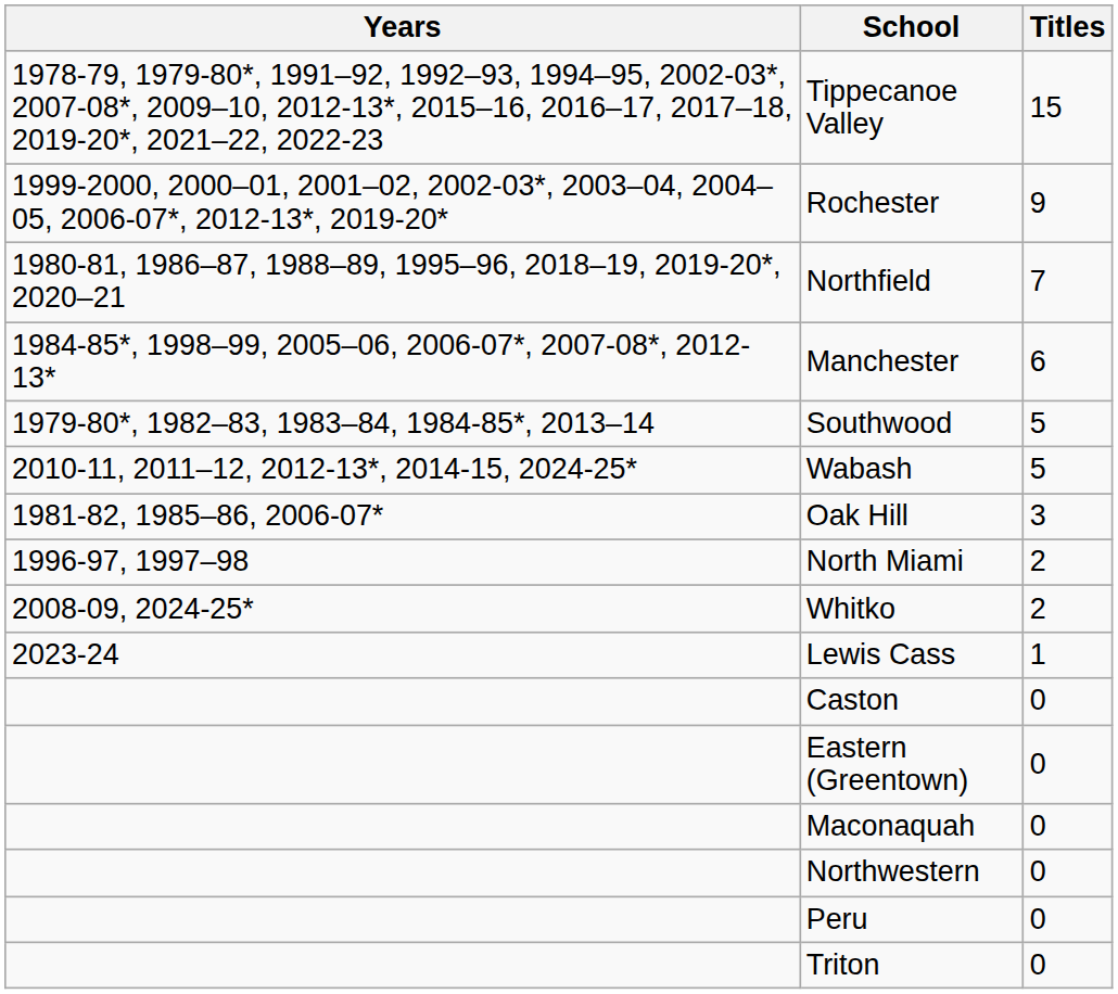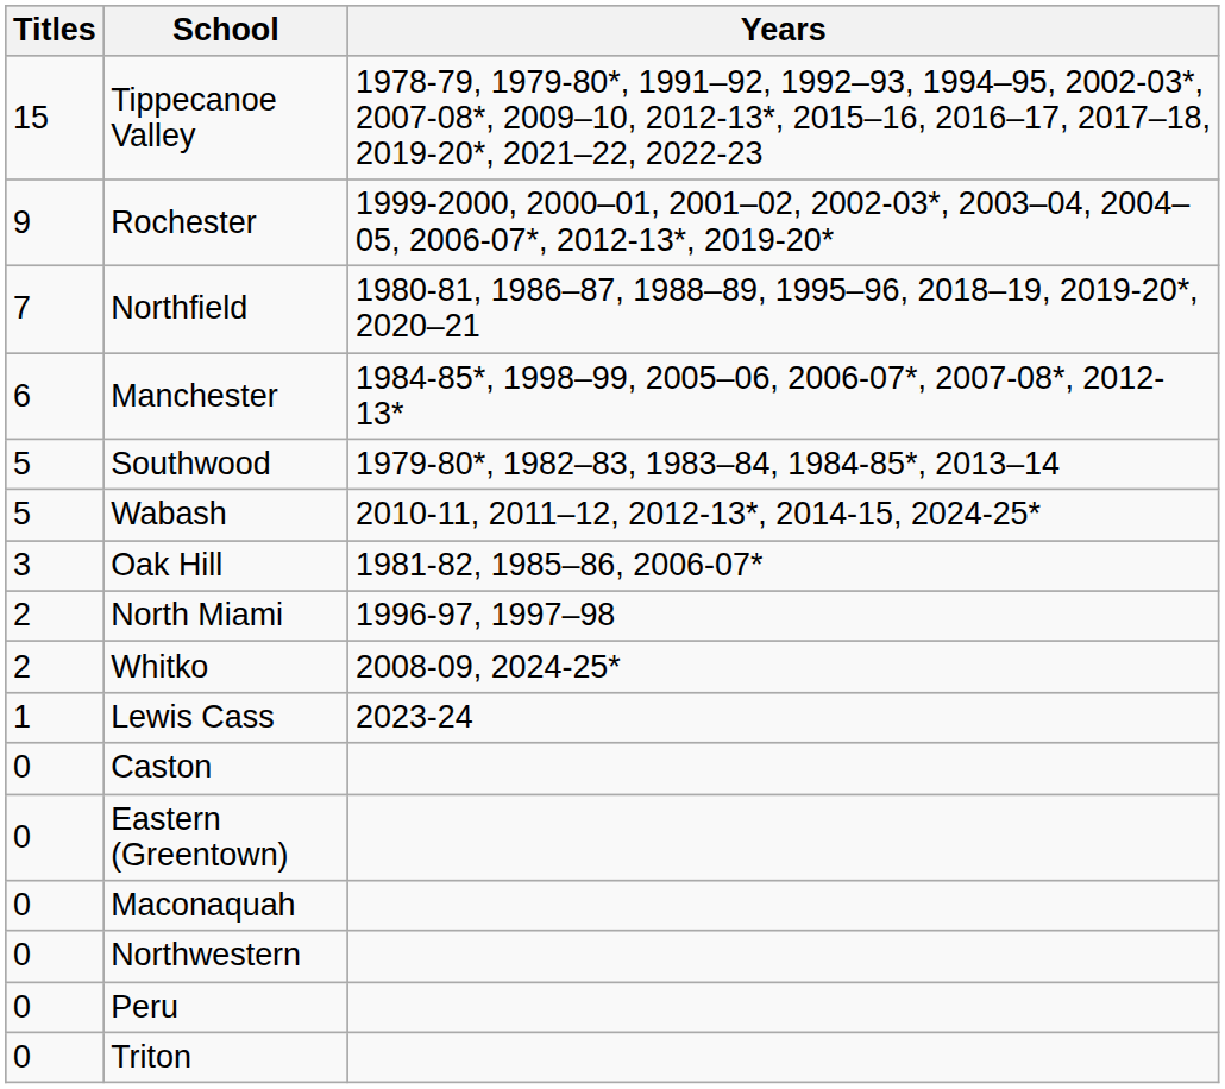 <table class="wikitable">
 <tr>
+<th>Titles</th>
+<th>School</th>
 <th>Years</th>
-<th>School</th>
-<th>Titles</th>
 </tr>
 <tr>
+<td>15</td>
+<td>Tippecanoe Valley</td>
 <td>1978-79, 1979-80*, 1991–92, 1992–93, 1994–95, 2002-03*, 2007-08*, 2009–10, 2012-13*, 2015–16, 2016–17, 2017–18, 2019-20*, 2021–22, 2022-23</td>
-<td>Tippecanoe Valley</td>
-<td>15</td>
 </tr>
 <tr>
+<td>9</td>
+<td>Rochester</td>
 <td>1999-2000, 2000–01, 2001–02, 2002-03*, 2003–04, 2004–05, 2006-07*, 2012-13*, 2019-20*</td>
-<td>Rochester</td>
-<td>9</td>
 </tr>
 <tr>
+<td>7</td>
+<td>Northfield</td>
 <td>1980-81, 1986–87, 1988–89, 1995–96, 2018–19, 2019-20*, 2020–21</td>
-<td>Northfield</td>
-<td>7</td>
 </tr>
 <tr>
+<td>6</td>
+<td>Manchester</td>
 <td>1984-85*, 1998–99, 2005–06, 2006-07*, 2007-08*, 2012-13*</td>
-<td>Manchester</td>
-<td>6</td>
 </tr>
 <tr>
+<td>5</td>
+<td>Southwood</td>
 <td>1979-80*, 1982–83, 1983–84, 1984-85*, 2013–14</td>
-<td>Southwood</td>
-<td>5</td>
 </tr>
 <tr>
+<td>5</td>
+<td>Wabash</td>
 <td>2010-11, 2011–12, 2012-13*, 2014-15, 2024-25*</td>
-<td>Wabash</td>
-<td>5</td>
 </tr>
 <tr>
+<td>3</td>
+<td>Oak Hill</td>
 <td>1981-82, 1985–86, 2006-07*</td>
-<td>Oak Hill</td>
-<td>3</td>
 </tr>
 <tr>
+<td>2</td>
+<td>North Miami</td>
 <td>1996-97, 1997–98</td>
-<td>North Miami</td>
-<td>2</td>
 </tr>
 <tr>
+<td>2</td>
+<td>Whitko</td>
 <td>2008-09, 2024-25*</td>
-<td>Whitko</td>
-<td>2</td>
 </tr>
 <tr>
+<td>1</td>
+<td>Lewis Cass</td>
 <td>2023-24</td>
-<td>Lewis Cass</td>
-<td>1</td>
 </tr>
 <tr>
+<td>0</td>
+<td>Caston</td>
 <td></td>
-<td>Caston</td>
-<td>0</td>
 </tr>
 <tr>
+<td>0</td>
+<td>Eastern (Greentown)</td>
 <td></td>
-<td>Eastern (Greentown)</td>
-<td>0</td>
 </tr>
 <tr>
+<td>0</td>
+<td>Maconaquah</td>
 <td></td>
-<td>Maconaquah</td>
-<td>0</td>
 </tr>
 <tr>
+<td>0</td>
+<td>Northwestern</td>
 <td></td>
-<td>Northwestern</td>
-<td>0</td>
 </tr>
 <tr>
+<td>0</td>
+<td>Peru</td>
 <td></td>
-<td>Peru</td>
-<td>0</td>
 </tr>
 <tr>
+<td>0</td>
+<td>Triton</td>
 <td></td>
-<td>Triton</td>
-<td>0</td>
 </tr>
 </table>
